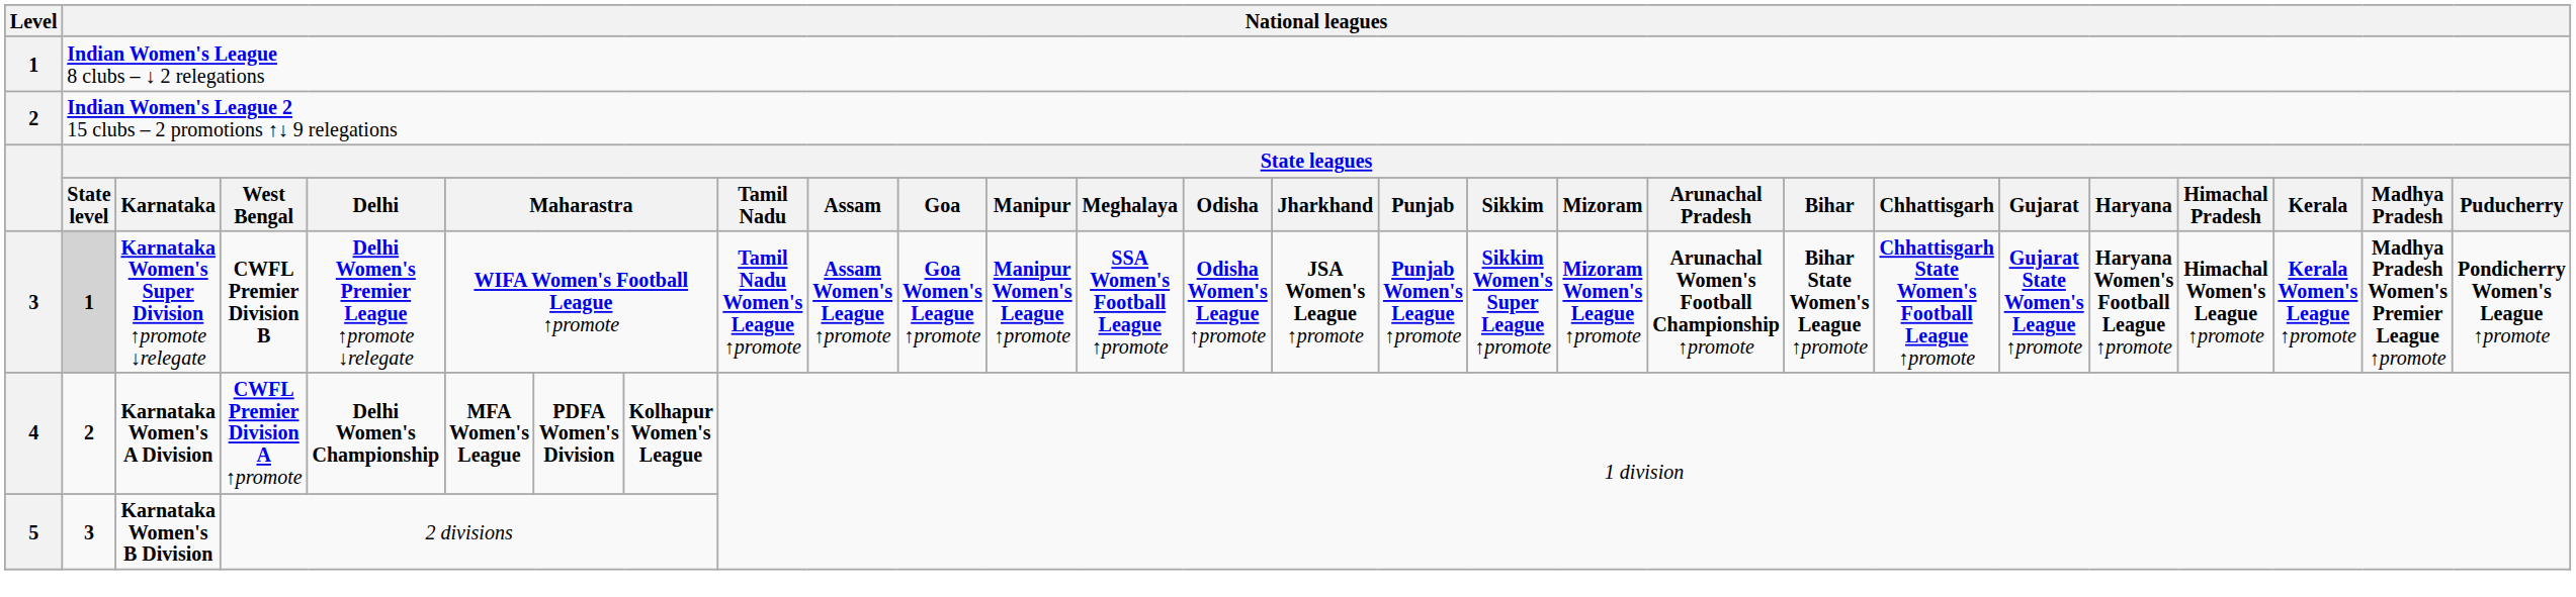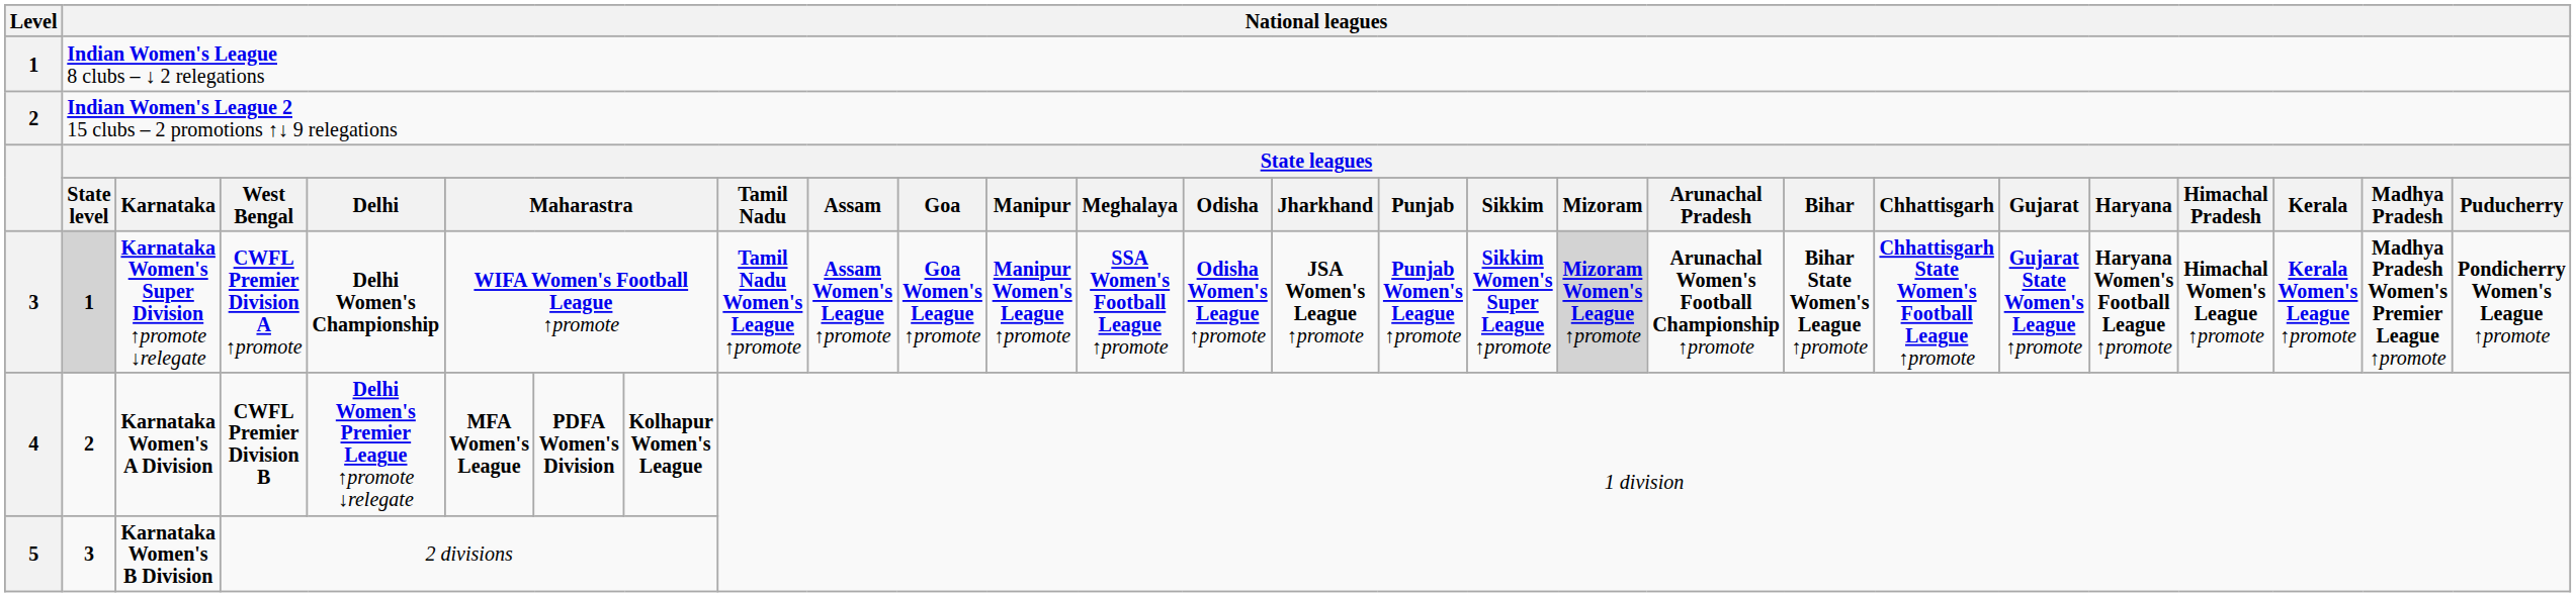 <table class="wikitable" style="text-align: center; font-size: 11px;" width="100%;">
 <tr>
 <th rowspan="1"><span>Level</span></th>
 <th colspan="26"><span>National leagues</span></th>
 </tr>
 <tr>
 <th>1</th>
 <td colspan="26" align="left"><strong><a href='#'>Indian Women's League</a></strong> <br> 8 clubs – ↓ 2 relegations</td>
 </tr>
 <tr>
 <th>2</th>
 <td colspan="26" align="left"><strong><a href='#'>Indian Women's League 2</a></strong> <br> 15 clubs – 2 promotions ↑↓ 9 relegations</td>
 </tr>
 <tr>
 <th rowspan="2"></th>
 <th colspan="26"><span><a href='#'>State leagues</a></span></th>
 </tr>
 <tr>
 <th>State level</th>
 <th colspan="1" width="4%">Karnataka</th>
 <th colspan="1" width="4%">West Bengal</th>
 <th colspan="1" width="4%">Delhi</th>
 <th colspan="3" width="4%">Maharastra</th>
 <th colspan="1" width="4%">Tamil Nadu</th>
 <th colspan="1" width="4%">Assam</th>
 <th colspan="1" width="4%">Goa</th>
 <th colspan="1" width="4%">Manipur</th>
 <th colspan="1" width="4%">Meghalaya</th>
 <th colspan="1" width="4%">Odisha</th>
 <th colspan="1" width="4%">Jharkhand</th>
 <th colspan="1" width="4%">Punjab</th>
 <th colspan="1" width="4%">Sikkim</th>
 <th colspan="1" width="4%">Mizoram</th>
 <th colspan!="1" width!="4%">Arunachal Pradesh</th>
 <th colspan="1" width="4%">Bihar</th>
 <th colspan="1" width="4%">Chhattisgarh</th>
 <th colspan="1" width="4%">Gujarat</th>
 <th colspan="1" width="4%">Haryana</th>
 <th colspan="1" width="4%">Himachal Pradesh</th>
 <th colspan="1" width="4%">Kerala</th>
 <th colspan="1" width="4%">Madhya Pradesh</th>
 <th colspan="1" width="4%">Puducherry</th>
 </tr>
 <tr>
 <th>3</th>
 <td style="background: lightgrey;"><strong>1</strong></td>
 <td><strong><a href='#'>Karnataka Women's Super Division</a></strong><br><em>↑promote</em> <em>↓relegate</em></td>
-<td><strong>CWFL Premier Division B</strong></td>
-<td><strong><a href='#'>Delhi Women's Premier League</a></strong><br><em>↑promote</em> <em>↓relegate</em></td>
+<td><strong><a href='#'>CWFL Premier Division A</a></strong><br><em>↑promote</em></td>
+<td><strong>Delhi Women's Championship</strong></td>
 <td colspan="3"><strong><a href='#'>WIFA Women's Football League</a></strong><br><em>↑promote</em></td>
 <td><strong><a href='#'>Tamil Nadu Women's League</a></strong><br><em>↑promote</em></td>
 <td><strong><a href='#'>Assam Women's League</a></strong><br><em>↑promote</em></td>
 <td><strong><a href='#'>Goa Women's League</a></strong><br><em>↑promote</em></td>
 <td><strong><a href='#'>Manipur Women's League</a></strong><br><em>↑promote</em></td>
 <td><strong><a href='#'>SSA Women's Football League</a></strong><br><em>↑promote</em></td>
 <td><strong><a href='#'>Odisha Women's League</a></strong><br><em>↑promote</em></td>
 <td><strong>JSA Women's League</strong><br><em>↑promote</em></td>
 <td><strong><a href='#'>Punjab Women's League</a></strong><br><em>↑promote</em></td>
 <td><strong><a href='#'>Sikkim Women's Super League</a></strong><br><em>↑promote</em></td>
-<td><strong><a href='#'>Mizoram Women's League</a></strong><br><em>↑promote</em></td>
+<td style="background: lightgrey;"><strong><a href='#'>Mizoram Women's League</a></strong><br><em>↑promote</em></td>
 <td><strong>Arunachal Women's Football Championship</strong><br><em>↑promote</em></td>
 <td><strong>Bihar State Women's League</strong><br><em>↑promote</em></td>
 <td><strong><a href='#'>Chhattisgarh State Women's Football League</a></strong><br><em>↑promote</em></td>
 <td><strong><a href='#'>Gujarat State Women's League</a></strong><br><em>↑promote</em></td>
 <td><strong>Haryana Women's Football League</strong><br><em>↑promote</em></td>
 <td><strong>Himachal Women's League</strong><br><em>↑promote</em></td>
 <td><strong><a href='#'>Kerala Women's League</a></strong><br><em>↑promote</em></td>
 <td><strong>Madhya Pradesh Women's Premier League</strong><br><em>↑promote</em></td>
 <td><strong>Pondicherry Women's League</strong><br><em>↑promote</em></td>
 </tr>
 <tr>
 <th>4</th>
 <td><strong>2</strong></td>
 <td><strong>Karnataka Women's A Division</strong></td>
-<td><strong><a href='#'>CWFL Premier Division A</a></strong><br><em>↑promote</em></td>
-<td><strong>Delhi Women's Championship</strong></td>
+<td><strong>CWFL Premier Division B</strong></td>
+<td><strong><a href='#'>Delhi Women's Premier League</a></strong><br><em>↑promote</em> <em>↓relegate</em></td>
 <td><strong>MFA Women's League</strong></td>
 <td><strong>PDFA Women's Division</strong></td>
 <td><strong>Kolhapur Women's League</strong></td>
 <td colspan="19" rowspan="2"><em>1 division</em></td>
 </tr>
 <tr>
 <th>5</th>
 <td><strong>3</strong></td>
 <td><strong>Karnataka Women's B Division</strong></td>
 <td colspan="5"><em>2 divisions</em></td>
 </tr>
 </table>
